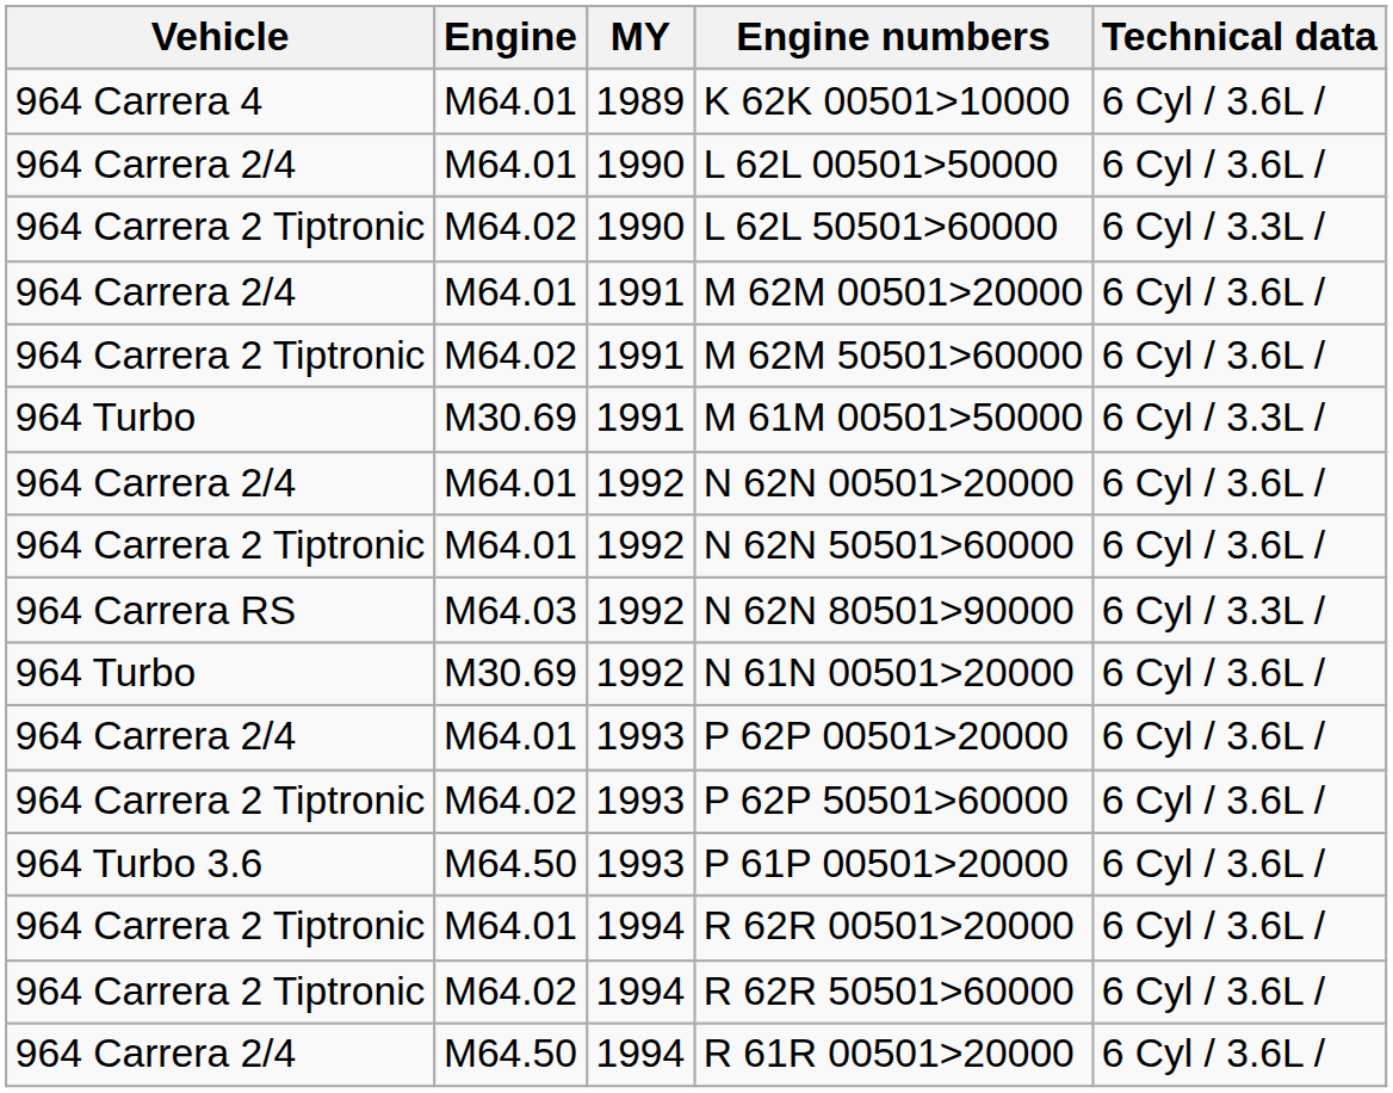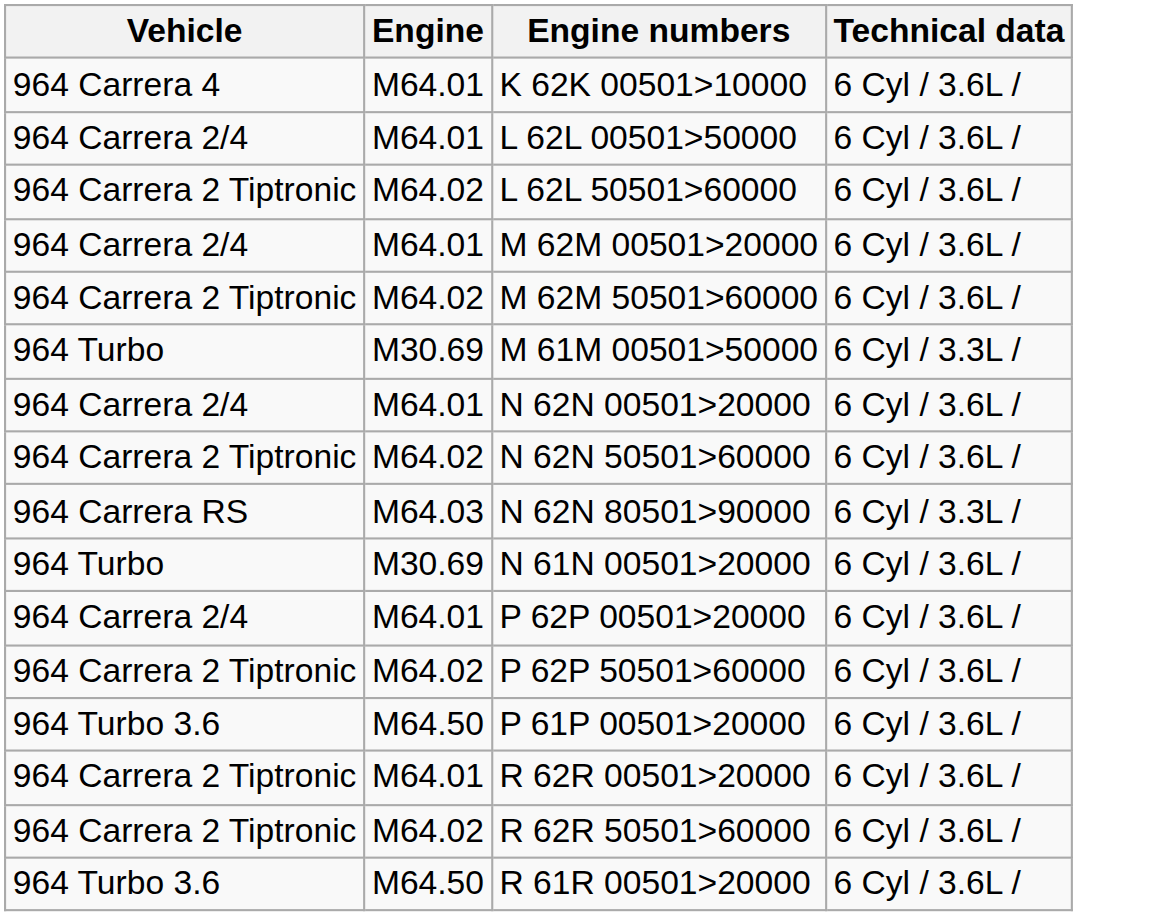 <table class="wikitable">
 <tr>
 <th>Vehicle</th>
 <th>Engine</th>
-<th>MY</th>
 <th>Engine numbers</th>
 <th>Technical data</th>
 </tr>
 <tr>
 <td>964 Carrera 4</td>
 <td>M64.01</td>
-<td>1989</td>
 <td>K 62K 00501>10000</td>
 <td>6 Cyl / 3.6L / </td>
 </tr>
 <tr>
 <td>964 Carrera 2/4</td>
 <td>M64.01</td>
-<td>1990</td>
 <td>L 62L 00501>50000</td>
 <td>6 Cyl / 3.6L / </td>
 </tr>
 <tr>
 <td>964 Carrera 2 Tiptronic</td>
 <td>M64.02</td>
-<td>1990</td>
 <td>L 62L 50501>60000</td>
-<td>6 Cyl / 3.3L / </td>
+<td>6 Cyl / 3.6L / </td>
 </tr>
 <tr>
 <td>964 Carrera 2/4</td>
 <td>M64.01</td>
-<td>1991</td>
 <td>M 62M 00501>20000</td>
 <td>6 Cyl / 3.6L / </td>
 </tr>
 <tr>
 <td>964 Carrera 2 Tiptronic</td>
 <td>M64.02</td>
-<td>1991</td>
 <td>M 62M 50501>60000</td>
 <td>6 Cyl / 3.6L / </td>
 </tr>
 <tr>
 <td>964 Turbo</td>
 <td>M30.69</td>
-<td>1991</td>
 <td>M 61M 00501>50000</td>
 <td>6 Cyl / 3.3L / </td>
 </tr>
 <tr>
 <td>964 Carrera 2/4</td>
 <td>M64.01</td>
-<td>1992</td>
 <td>N 62N 00501>20000</td>
 <td>6 Cyl / 3.6L / </td>
 </tr>
 <tr>
 <td>964 Carrera 2 Tiptronic</td>
-<td>M64.01</td>
-<td>1992</td>
+<td>M64.02</td>
 <td>N 62N 50501>60000</td>
 <td>6 Cyl / 3.6L / </td>
 </tr>
 <tr>
 <td>964 Carrera RS</td>
 <td>M64.03</td>
-<td>1992</td>
 <td>N 62N 80501>90000</td>
 <td>6 Cyl / 3.3L / </td>
 </tr>
 <tr>
 <td>964 Turbo</td>
 <td>M30.69</td>
-<td>1992</td>
 <td>N 61N 00501>20000</td>
 <td>6 Cyl / 3.6L / </td>
 </tr>
 <tr>
 <td>964 Carrera 2/4</td>
 <td>M64.01</td>
-<td>1993</td>
 <td>P 62P 00501>20000</td>
 <td>6 Cyl / 3.6L / </td>
 </tr>
 <tr>
 <td>964 Carrera 2 Tiptronic</td>
 <td>M64.02</td>
-<td>1993</td>
 <td>P 62P 50501>60000</td>
 <td>6 Cyl / 3.6L / </td>
 </tr>
 <tr>
 <td>964 Turbo 3.6</td>
 <td>M64.50</td>
-<td>1993</td>
 <td>P 61P 00501>20000</td>
 <td>6 Cyl / 3.6L / </td>
 </tr>
 <tr>
 <td>964 Carrera 2 Tiptronic</td>
 <td>M64.01</td>
-<td>1994</td>
 <td>R 62R 00501>20000</td>
 <td>6 Cyl / 3.6L / </td>
 </tr>
 <tr>
 <td>964 Carrera 2 Tiptronic</td>
 <td>M64.02</td>
-<td>1994</td>
 <td>R 62R 50501>60000</td>
 <td>6 Cyl / 3.6L / </td>
 </tr>
 <tr>
-<td>964 Carrera 2/4</td>
+<td>964 Turbo 3.6</td>
 <td>M64.50</td>
-<td>1994</td>
 <td>R 61R 00501>20000</td>
 <td>6 Cyl / 3.6L / </td>
 </tr>
 </table>
